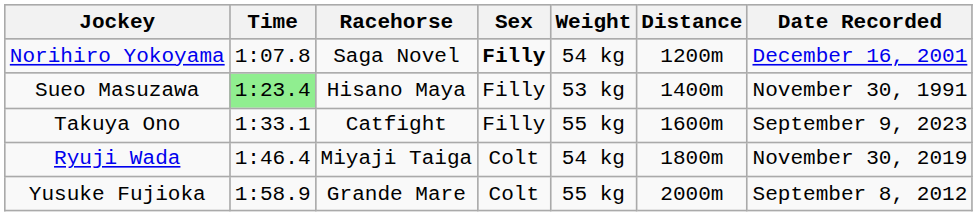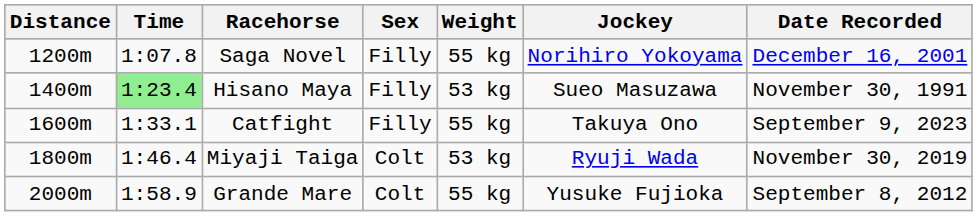 <table class="wikitable" style="text-align: center;">
 <tr>
-<th>Jockey</th>
+<th>Distance</th>
 <th>Time</th>
 <th>Racehorse</th>
 <th>Sex</th>
 <th>Weight</th>
-<th>Distance</th>
+<th>Jockey</th>
 <th>Date Recorded</th>
 </tr>
 <tr>
-<td><a href='#'>Norihiro Yokoyama</a></td>
+<td>1200m</td>
 <td>1:07.8</td>
 <td>Saga Novel</td>
-<td><strong>Filly</strong></td>
-<td>54 kg</td>
-<td>1200m</td>
+<td>Filly</td>
+<td>55 kg</td>
+<td><a href='#'>Norihiro Yokoyama</a></td>
 <td><a href='#'>December 16, 2001</a></td>
 </tr>
 <tr>
-<td>Sueo Masuzawa</td>
+<td>1400m</td>
 <td style="background: lightgreen;">1:23.4</td>
 <td>Hisano Maya</td>
 <td>Filly</td>
 <td>53 kg</td>
-<td>1400m</td>
+<td>Sueo Masuzawa</td>
 <td>November 30, 1991</td>
 </tr>
 <tr>
-<td>Takuya Ono</td>
+<td>1600m</td>
 <td>1:33.1</td>
 <td>Catfight</td>
 <td>Filly</td>
 <td>55 kg</td>
-<td>1600m</td>
+<td>Takuya Ono</td>
 <td>September 9, 2023</td>
 </tr>
 <tr>
-<td><a href='#'>Ryuji Wada</a></td>
+<td>1800m</td>
 <td>1:46.4</td>
 <td>Miyaji Taiga</td>
 <td>Colt</td>
-<td>54 kg</td>
-<td>1800m</td>
+<td>53 kg</td>
+<td><a href='#'>Ryuji Wada</a></td>
 <td>November 30, 2019</td>
 </tr>
 <tr>
-<td>Yusuke Fujioka</td>
+<td>2000m</td>
 <td>1:58.9</td>
 <td>Grande Mare</td>
 <td>Colt</td>
 <td>55 kg</td>
-<td>2000m</td>
+<td>Yusuke Fujioka</td>
 <td>September 8, 2012</td>
 </tr>
 </table>
